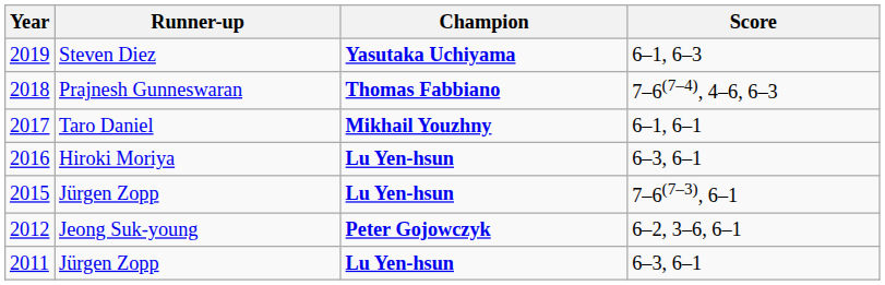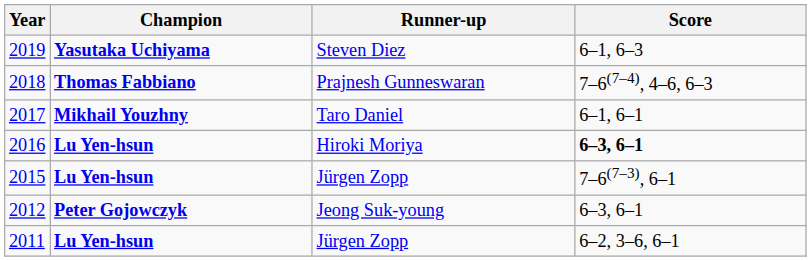 <table class="wikitable" style="font-size:90%">
 <tr>
 <th>Year</th>
+<th width="200">Champion</th>
 <th width="200">Runner-up</th>
-<th width="200">Champion</th>
 <th width="175">Score</th>
 </tr>
 <tr>
 <td><a href='#'>2019</a></td>
+<td> <strong><a href='#'>Yasutaka Uchiyama</a></strong></td>
 <td> <a href='#'>Steven Diez</a></td>
-<td> <strong><a href='#'>Yasutaka Uchiyama</a></strong></td>
 <td>6–1, 6–3</td>
 </tr>
 <tr>
 <td><a href='#'>2018</a></td>
+<td> <strong><a href='#'>Thomas Fabbiano</a></strong></td>
 <td> <a href='#'>Prajnesh Gunneswaran</a></td>
-<td> <strong><a href='#'>Thomas Fabbiano</a></strong></td>
 <td>7–6<sup>(7–4)</sup>, 4–6, 6–3</td>
 </tr>
 <tr>
 <td><a href='#'>2017</a></td>
+<td> <strong><a href='#'>Mikhail Youzhny</a></strong></td>
 <td> <a href='#'>Taro Daniel</a></td>
-<td> <strong><a href='#'>Mikhail Youzhny</a></strong></td>
 <td>6–1, 6–1</td>
 </tr>
 <tr>
 <td><a href='#'>2016</a></td>
+<td> <strong><a href='#'>Lu Yen-hsun</a></strong></td>
 <td> <a href='#'>Hiroki Moriya</a></td>
-<td> <strong><a href='#'>Lu Yen-hsun</a></strong></td>
-<td>6–3, 6–1</td>
+<td><strong>6–3, 6–1</strong></td>
 </tr>
 <tr>
 <td><a href='#'>2015</a></td>
+<td> <strong><a href='#'>Lu Yen-hsun</a></strong></td>
 <td> <a href='#'>Jürgen Zopp</a></td>
-<td> <strong><a href='#'>Lu Yen-hsun</a></strong></td>
 <td>7–6<sup>(7–3)</sup>, 6–1</td>
 </tr>
 <tr>
 <td><a href='#'>2012</a></td>
+<td> <strong><a href='#'>Peter Gojowczyk</a></strong></td>
 <td> <a href='#'>Jeong Suk-young</a></td>
-<td> <strong><a href='#'>Peter Gojowczyk</a></strong></td>
-<td>6–2, 3–6, 6–1</td>
+<td>6–3, 6–1</td>
 </tr>
 <tr>
 <td><a href='#'>2011</a></td>
+<td> <strong><a href='#'>Lu Yen-hsun</a></strong></td>
 <td> <a href='#'>Jürgen Zopp</a></td>
-<td> <strong><a href='#'>Lu Yen-hsun</a></strong></td>
-<td>6–3, 6–1</td>
+<td>6–2, 3–6, 6–1</td>
 </tr>
 </table>
